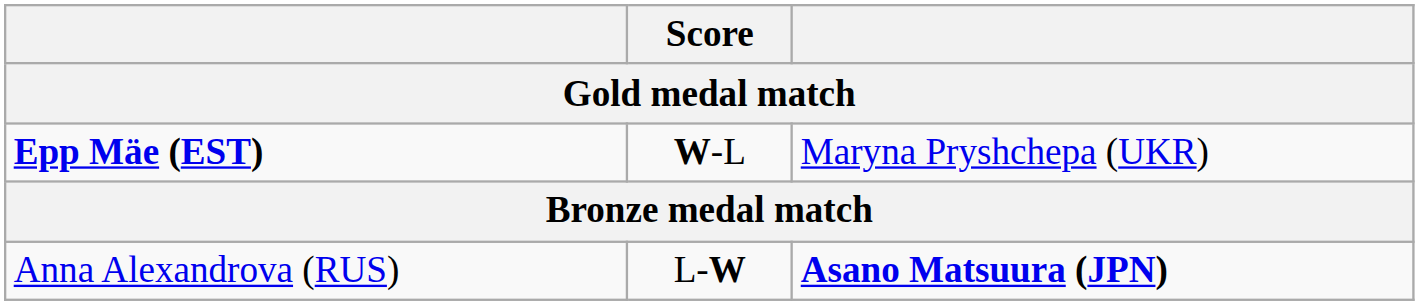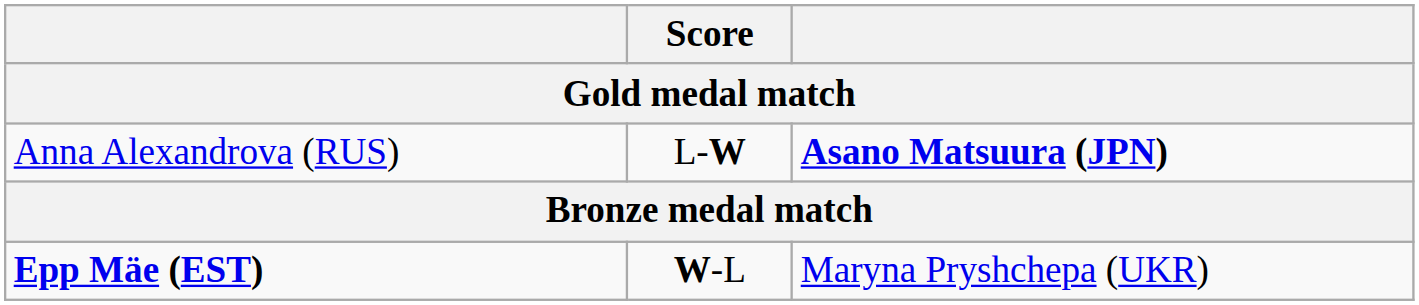 <table class="wikitable" style="text-align: left; ">
 <tr>
 <th align="right" width="270"></th>
 <th width="65">Score</th>
 <th align="left" width="270"></th>
 </tr>
 <tr>
 <th colspan=3>Gold medal match</th>
 </tr>
 <tr>
-<td><strong> <a href='#'>Epp Mäe</a> (<a href='#'>EST</a>)</strong></td>
-<td align="center"><strong>W</strong>-L</td>
-<td> <a href='#'>Maryna Pryshchepa</a> (<a href='#'>UKR</a>)</td>
+<td> <a href='#'>Anna Alexandrova</a> (<a href='#'>RUS</a>)</td>
+<td align="center">L-<strong>W</strong></td>
+<td><strong> <a href='#'>Asano Matsuura</a> (<a href='#'>JPN</a>)</strong></td>
 </tr>
 <tr>
 <th colspan=3>Bronze medal match</th>
 </tr>
 <tr>
-<td> <a href='#'>Anna Alexandrova</a> (<a href='#'>RUS</a>)</td>
-<td align="center">L-<strong>W</strong></td>
-<td><strong> <a href='#'>Asano Matsuura</a> (<a href='#'>JPN</a>)</strong></td>
+<td><strong> <a href='#'>Epp Mäe</a> (<a href='#'>EST</a>)</strong></td>
+<td align="center"><strong>W</strong>-L</td>
+<td> <a href='#'>Maryna Pryshchepa</a> (<a href='#'>UKR</a>)</td>
 </tr>
 </table>
